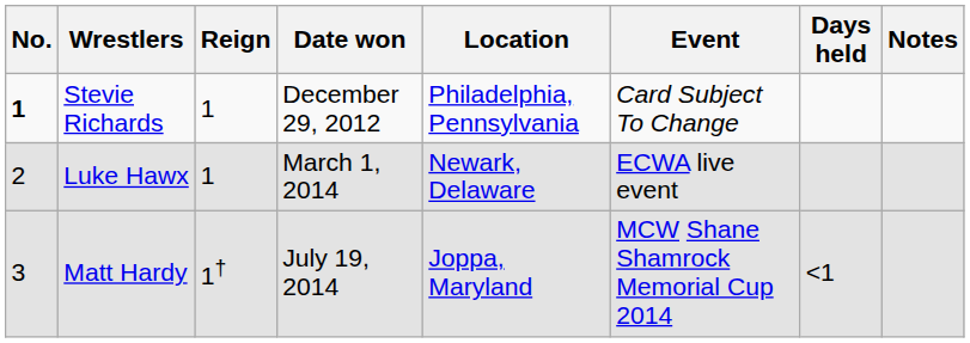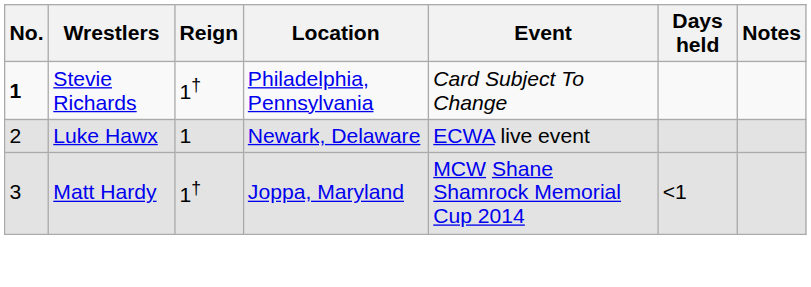 <table class="wikitable" border="1">
 <tr>
 <th>No.</th>
 <th>Wrestlers</th>
 <th>Reign</th>
-<th>Date won</th>
 <th>Location</th>
 <th>Event</th>
 <th>Days held</th>
 <th>Notes</th>
 </tr>
 <tr>
 <td><strong>1</strong></td>
 <td><a href='#'>Stevie Richards</a></td>
-<td>1</td>
-<td>December 29, 2012</td>
+<td>1<sup>†</sup></td>
 <td><a href='#'>Philadelphia, Pennsylvania</a></td>
 <td><em>Card Subject To Change</em></td>
 <td></td>
 <td></td>
 </tr>
 <tr style="background-color:#e3e3e3">
 <td>2</td>
 <td><a href='#'>Luke Hawx</a></td>
 <td>1</td>
-<td>March 1, 2014</td>
 <td><a href='#'>Newark, Delaware</a></td>
 <td><a href='#'>ECWA</a> live event</td>
 <td></td>
 <td></td>
 </tr>
 <tr style="background-color:#e3e3e3">
 <td>3</td>
 <td><a href='#'>Matt Hardy</a></td>
 <td>1<sup>†</sup></td>
-<td>July 19, 2014</td>
 <td><a href='#'>Joppa, Maryland</a></td>
 <td><a href='#'>MCW</a> <a href='#'>Shane Shamrock Memorial Cup 2014</a></td>
 <td><1</td>
 <td></td>
 </tr>
 </table>
